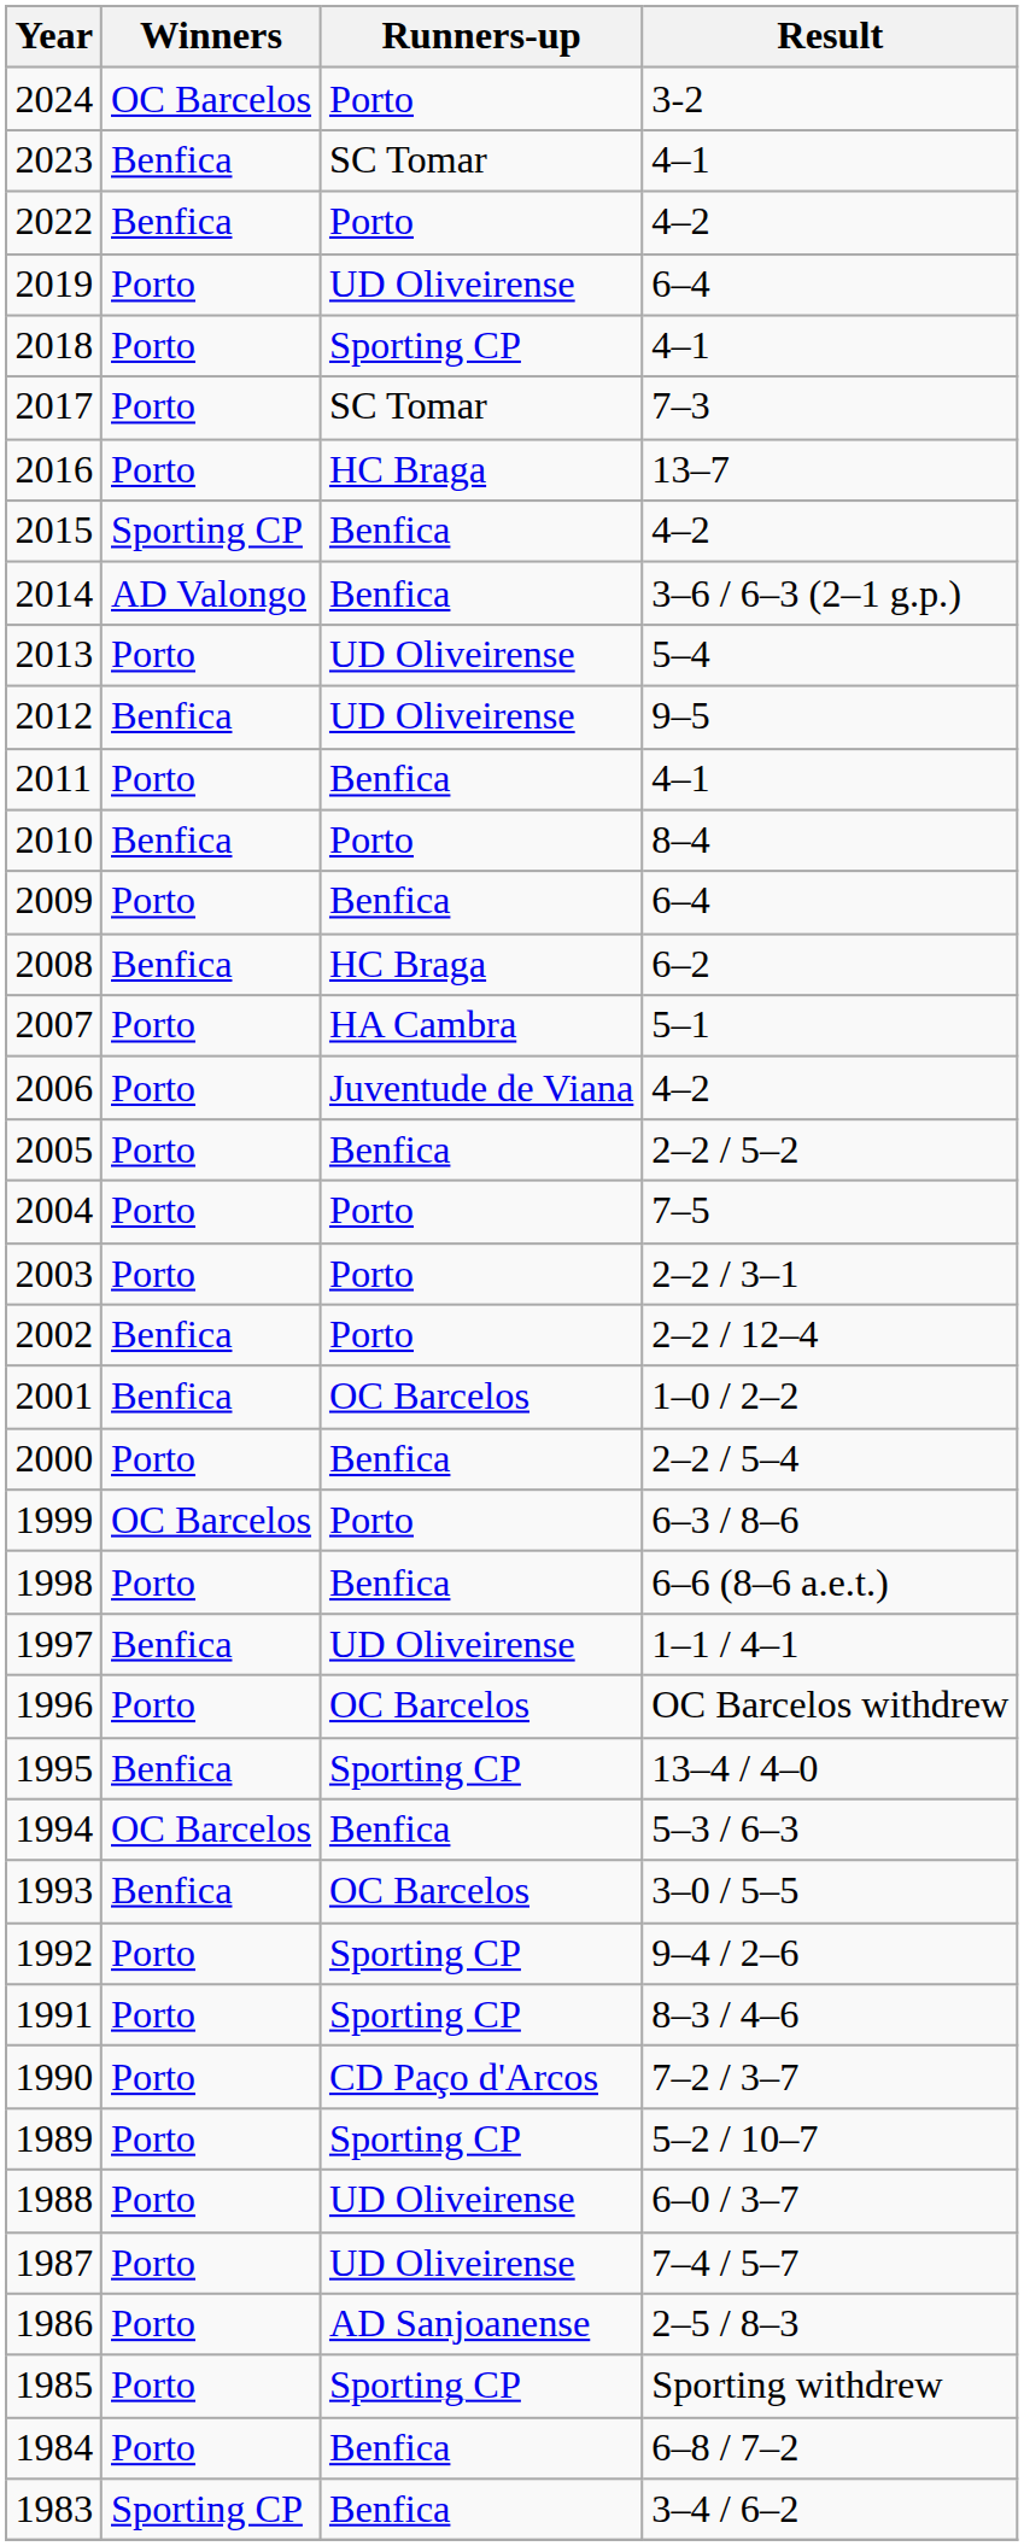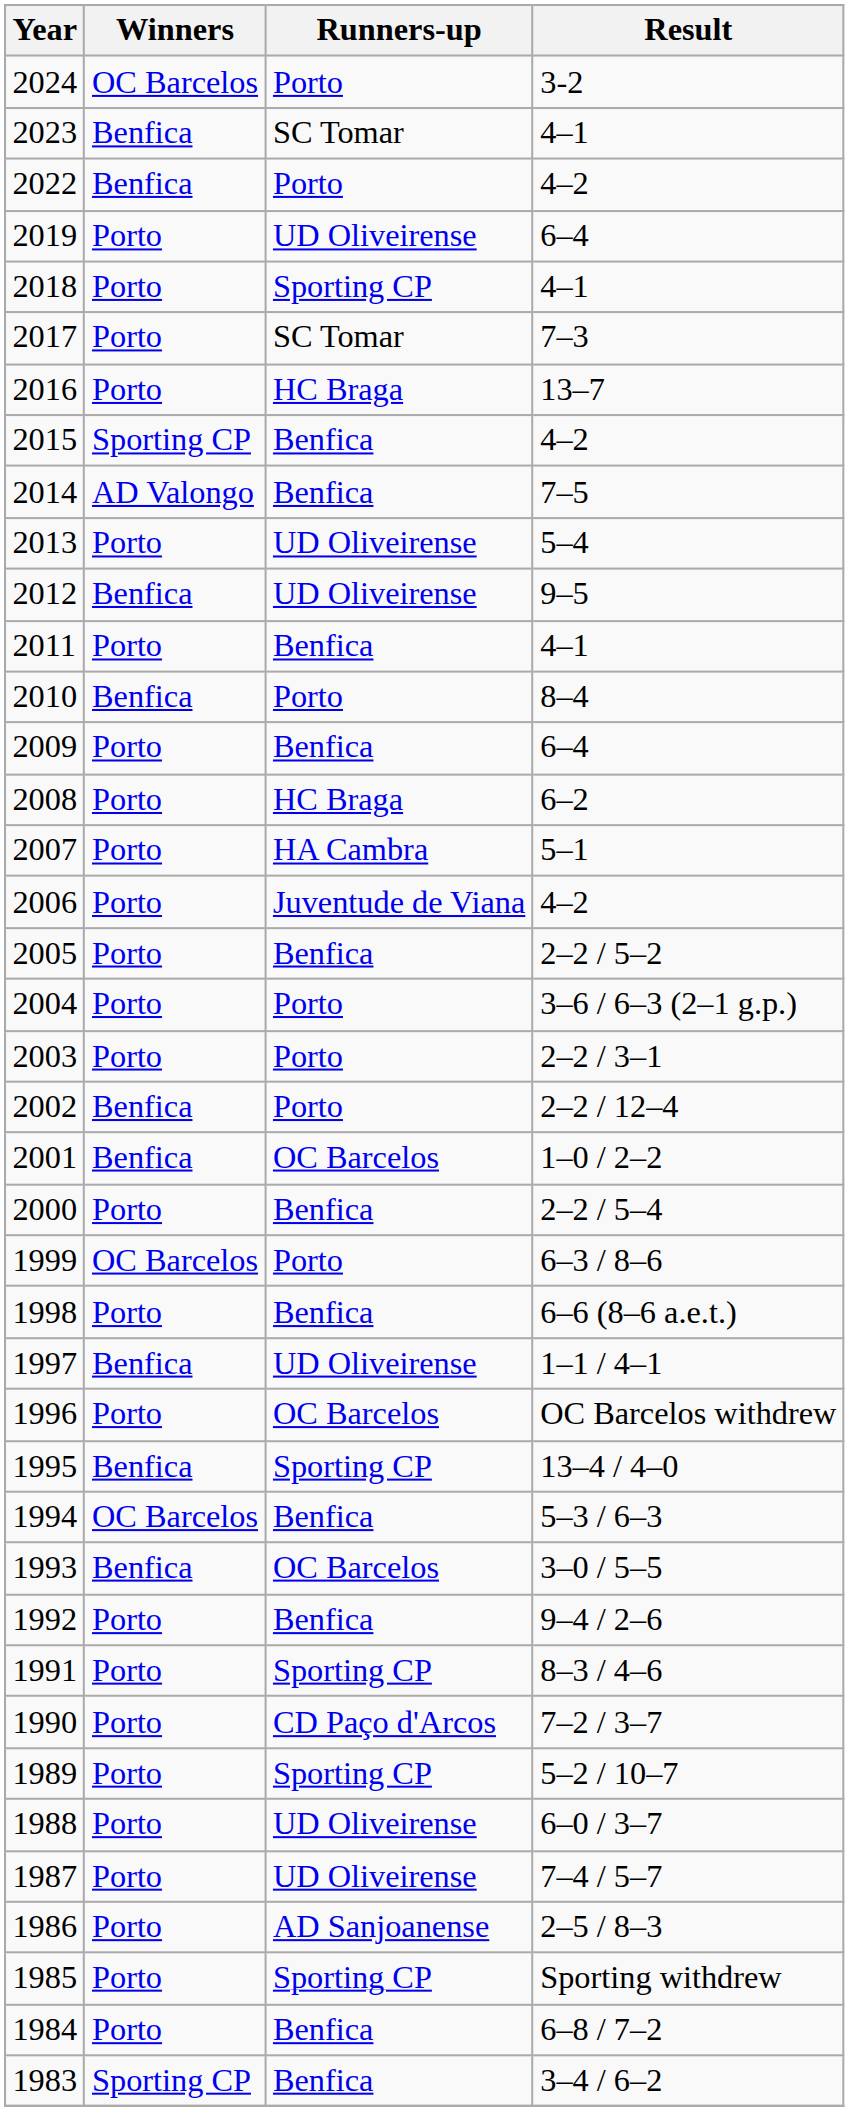 <table class="wikitable">
 <tr>
 <th>Year</th>
 <th>Winners</th>
 <th>Runners-up</th>
 <th>Result</th>
 </tr>
 <tr>
 <td>2024</td>
 <td><a href='#'>OC Barcelos</a></td>
 <td><a href='#'>Porto</a></td>
 <td>3-2</td>
 </tr>
 <tr>
 <td>2023</td>
 <td><a href='#'>Benfica</a></td>
 <td>SC Tomar</td>
 <td>4–1</td>
 </tr>
 <tr>
 <td>2022</td>
 <td><a href='#'>Benfica</a></td>
 <td><a href='#'>Porto</a></td>
 <td>4–2</td>
 </tr>
 <tr>
 <td>2019</td>
 <td><a href='#'>Porto</a></td>
 <td><a href='#'>UD Oliveirense</a></td>
 <td>6–4</td>
 </tr>
 <tr>
 <td>2018</td>
 <td><a href='#'>Porto</a></td>
 <td><a href='#'>Sporting CP</a></td>
 <td>4–1</td>
 </tr>
 <tr>
 <td>2017</td>
 <td><a href='#'>Porto</a></td>
 <td>SC Tomar</td>
 <td>7–3</td>
 </tr>
 <tr>
 <td>2016</td>
 <td><a href='#'>Porto</a></td>
 <td><a href='#'>HC Braga</a></td>
 <td>13–7</td>
 </tr>
 <tr>
 <td>2015</td>
 <td><a href='#'>Sporting CP</a></td>
 <td><a href='#'>Benfica</a></td>
 <td>4–2</td>
 </tr>
 <tr>
 <td>2014</td>
 <td><a href='#'>AD Valongo</a></td>
 <td><a href='#'>Benfica</a></td>
-<td>3–6 / 6–3 (2–1 g.p.)</td>
+<td>7–5</td>
 </tr>
 <tr>
 <td>2013</td>
 <td><a href='#'>Porto</a></td>
 <td><a href='#'>UD Oliveirense</a></td>
 <td>5–4</td>
 </tr>
 <tr>
 <td>2012</td>
 <td><a href='#'>Benfica</a></td>
 <td><a href='#'>UD Oliveirense</a></td>
 <td>9–5</td>
 </tr>
 <tr>
 <td>2011</td>
 <td><a href='#'>Porto</a></td>
 <td><a href='#'>Benfica</a></td>
 <td>4–1</td>
 </tr>
 <tr>
 <td>2010</td>
 <td><a href='#'>Benfica</a></td>
 <td><a href='#'>Porto</a></td>
 <td>8–4</td>
 </tr>
 <tr>
 <td>2009</td>
 <td><a href='#'>Porto</a></td>
 <td><a href='#'>Benfica</a></td>
 <td>6–4</td>
 </tr>
 <tr>
 <td>2008</td>
-<td><a href='#'>Benfica</a></td>
+<td><a href='#'>Porto</a></td>
 <td><a href='#'>HC Braga</a></td>
 <td>6–2</td>
 </tr>
 <tr>
 <td>2007</td>
 <td><a href='#'>Porto</a></td>
 <td><a href='#'>HA Cambra</a></td>
 <td>5–1</td>
 </tr>
 <tr>
 <td>2006</td>
 <td><a href='#'>Porto</a></td>
 <td><a href='#'>Juventude de Viana</a></td>
 <td>4–2</td>
 </tr>
 <tr>
 <td>2005</td>
 <td><a href='#'>Porto</a></td>
 <td><a href='#'>Benfica</a></td>
 <td>2–2 / 5–2</td>
 </tr>
 <tr>
 <td>2004</td>
 <td><a href='#'>Porto</a></td>
 <td><a href='#'>Porto</a></td>
-<td>7–5</td>
+<td>3–6 / 6–3 (2–1 g.p.)</td>
 </tr>
 <tr>
 <td>2003</td>
 <td><a href='#'>Porto</a></td>
 <td><a href='#'>Porto</a></td>
 <td>2–2 / 3–1</td>
 </tr>
 <tr>
 <td>2002</td>
 <td><a href='#'>Benfica</a></td>
 <td><a href='#'>Porto</a></td>
 <td>2–2 / 12–4</td>
 </tr>
 <tr>
 <td>2001</td>
 <td><a href='#'>Benfica</a></td>
 <td><a href='#'>OC Barcelos</a></td>
 <td>1–0 / 2–2</td>
 </tr>
 <tr>
 <td>2000</td>
 <td><a href='#'>Porto</a></td>
 <td><a href='#'>Benfica</a></td>
 <td>2–2 / 5–4</td>
 </tr>
 <tr>
 <td>1999</td>
 <td><a href='#'>OC Barcelos</a></td>
 <td><a href='#'>Porto</a></td>
 <td>6–3 / 8–6</td>
 </tr>
 <tr>
 <td>1998</td>
 <td><a href='#'>Porto</a></td>
 <td><a href='#'>Benfica</a></td>
 <td>6–6 (8–6 a.e.t.)</td>
 </tr>
 <tr>
 <td>1997</td>
 <td><a href='#'>Benfica</a></td>
 <td><a href='#'>UD Oliveirense</a></td>
 <td>1–1 / 4–1</td>
 </tr>
 <tr>
 <td>1996</td>
 <td><a href='#'>Porto</a></td>
 <td><a href='#'>OC Barcelos</a></td>
 <td>OC Barcelos withdrew</td>
 </tr>
 <tr>
 <td>1995</td>
 <td><a href='#'>Benfica</a></td>
 <td><a href='#'>Sporting CP</a></td>
 <td>13–4 / 4–0</td>
 </tr>
 <tr>
 <td>1994</td>
 <td><a href='#'>OC Barcelos</a></td>
 <td><a href='#'>Benfica</a></td>
 <td>5–3 / 6–3</td>
 </tr>
 <tr>
 <td>1993</td>
 <td><a href='#'>Benfica</a></td>
 <td><a href='#'>OC Barcelos</a></td>
 <td>3–0 / 5–5</td>
 </tr>
 <tr>
 <td>1992</td>
 <td><a href='#'>Porto</a></td>
-<td><a href='#'>Sporting CP</a></td>
+<td><a href='#'>Benfica</a></td>
 <td>9–4 / 2–6</td>
 </tr>
 <tr>
 <td>1991</td>
 <td><a href='#'>Porto</a></td>
 <td><a href='#'>Sporting CP</a></td>
 <td>8–3 / 4–6</td>
 </tr>
 <tr>
 <td>1990</td>
 <td><a href='#'>Porto</a></td>
 <td><a href='#'>CD Paço d'Arcos</a></td>
 <td>7–2 / 3–7</td>
 </tr>
 <tr>
 <td>1989</td>
 <td><a href='#'>Porto</a></td>
 <td><a href='#'>Sporting CP</a></td>
 <td>5–2 / 10–7</td>
 </tr>
 <tr>
 <td>1988</td>
 <td><a href='#'>Porto</a></td>
 <td><a href='#'>UD Oliveirense</a></td>
 <td>6–0 / 3–7</td>
 </tr>
 <tr>
 <td>1987</td>
 <td><a href='#'>Porto</a></td>
 <td><a href='#'>UD Oliveirense</a></td>
 <td>7–4 / 5–7</td>
 </tr>
 <tr>
 <td>1986</td>
 <td><a href='#'>Porto</a></td>
 <td><a href='#'>AD Sanjoanense</a></td>
 <td>2–5 / 8–3</td>
 </tr>
 <tr>
 <td>1985</td>
 <td><a href='#'>Porto</a></td>
 <td><a href='#'>Sporting CP</a></td>
 <td>Sporting withdrew</td>
 </tr>
 <tr>
 <td>1984</td>
 <td><a href='#'>Porto</a></td>
 <td><a href='#'>Benfica</a></td>
 <td>6–8 / 7–2</td>
 </tr>
 <tr>
 <td>1983</td>
 <td><a href='#'>Sporting CP</a></td>
 <td><a href='#'>Benfica</a></td>
 <td>3–4 / 6–2</td>
 </tr>
 <tr>
 </tr>
 </table>
